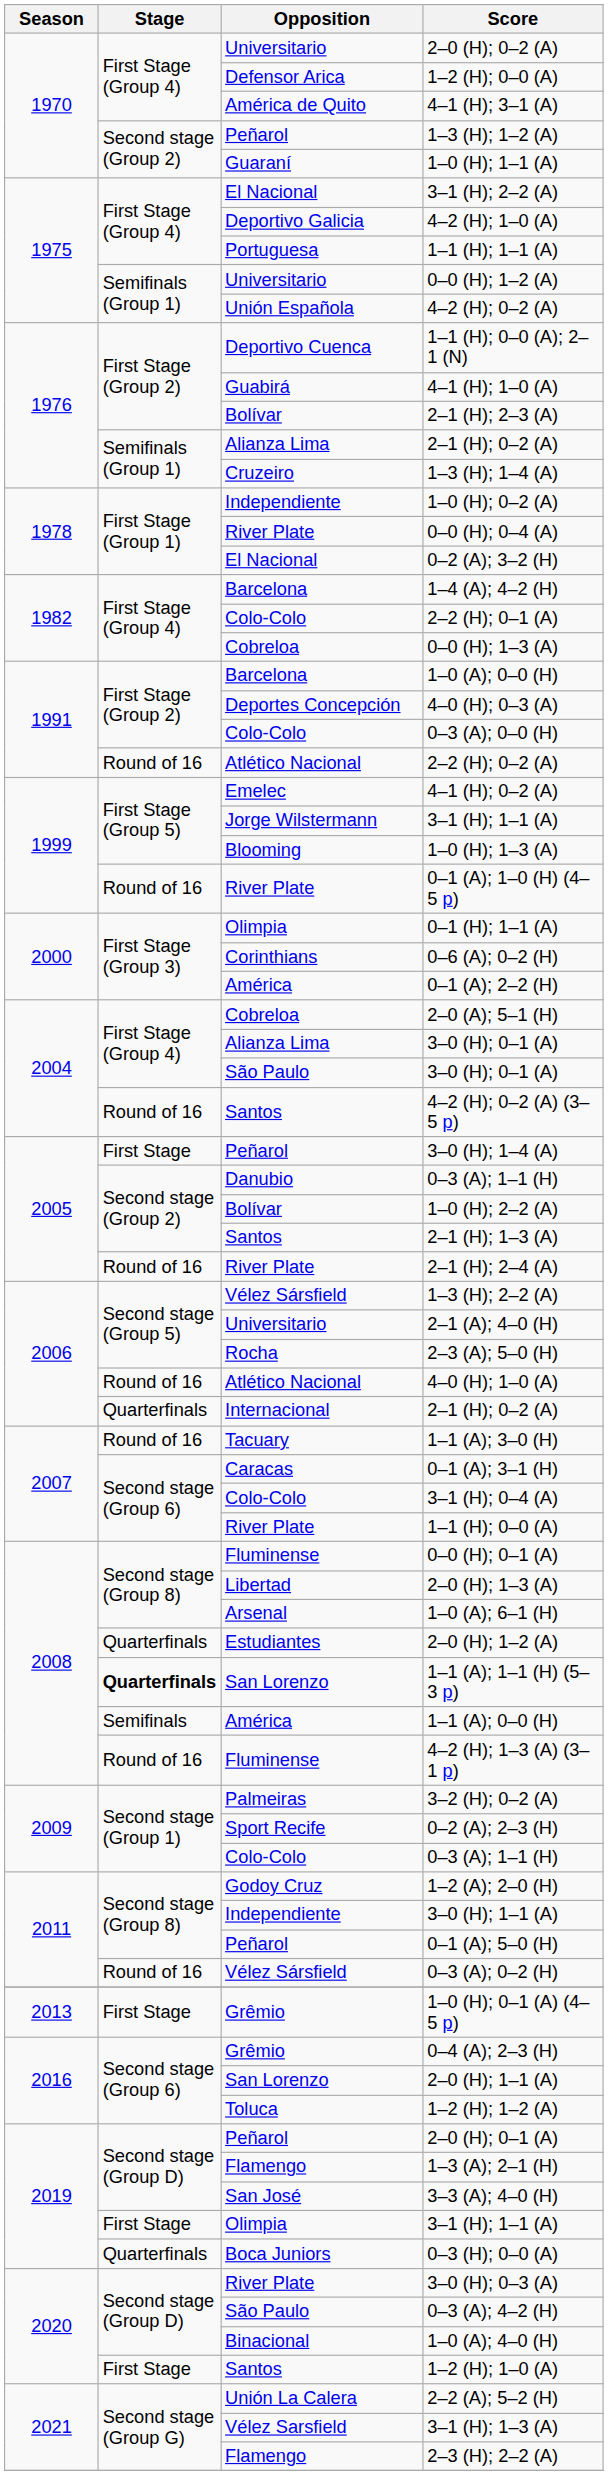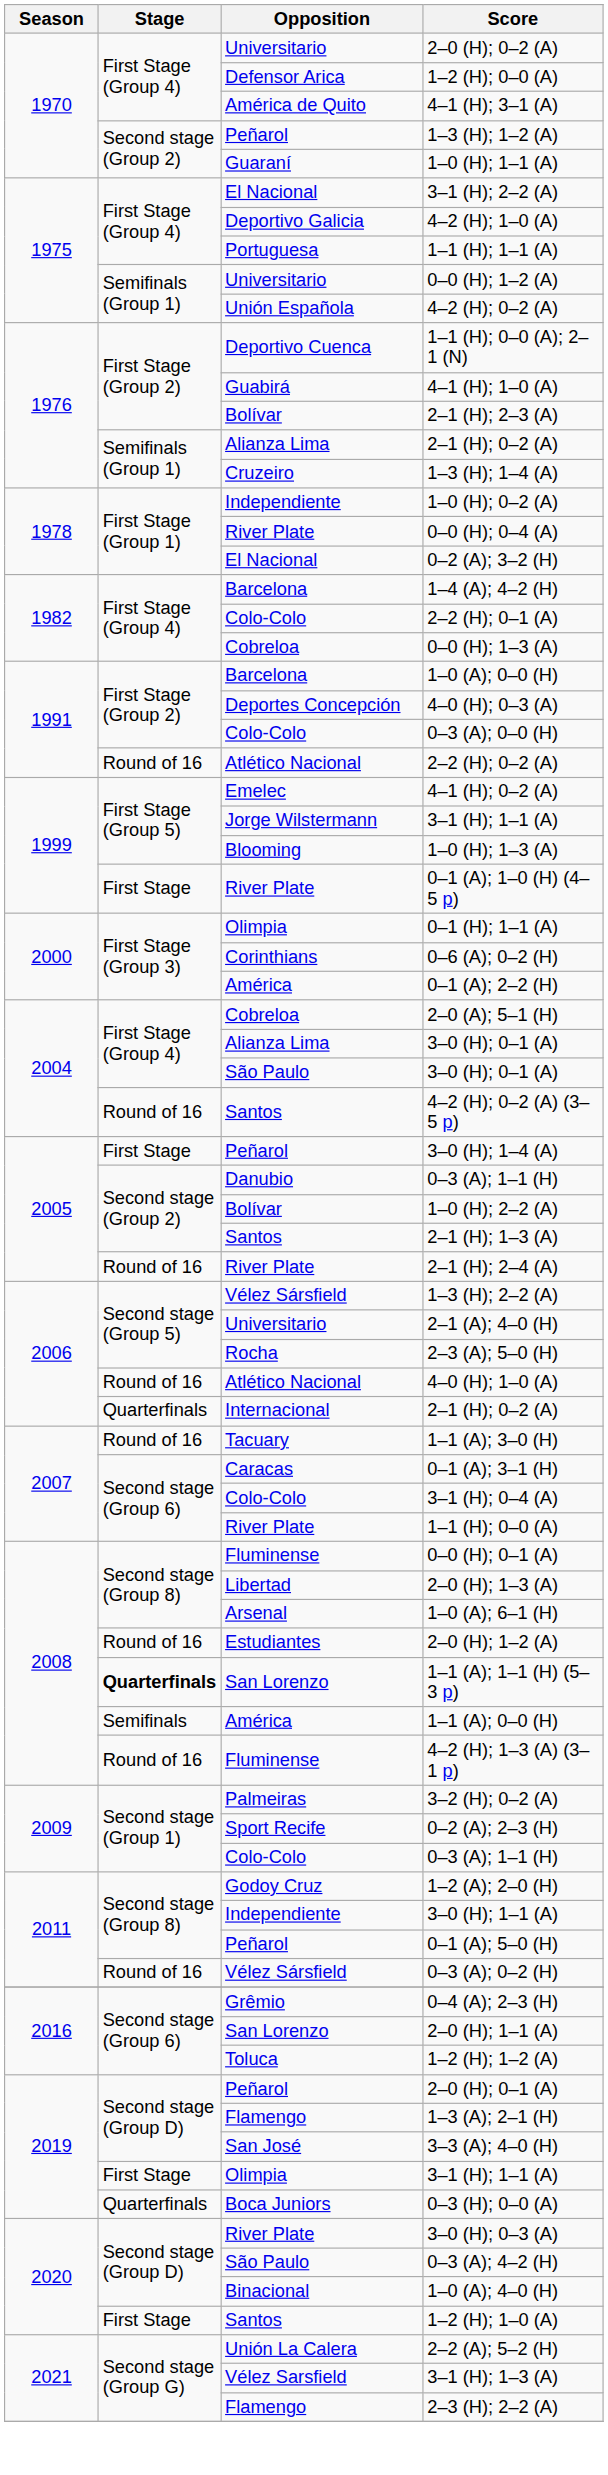 <table class="wikitable">
 <tr>
 <th width=75>Season</th>
 <th width=100>Stage</th>
 <th width=170>Opposition</th>
 <th width=150>Score</th>
 </tr>
 <tr>
 <td align=center rowspan=5><a href='#'>1970</a></td>
 <td rowspan=3>First Stage<br>(Group 4)</td>
 <td> <a href='#'>Universitario</a></td>
 <td>2–0 (H); 0–2 (A)</td>
 </tr>
 <tr>
 <td> <a href='#'>Defensor Arica</a></td>
 <td>1–2 (H); 0–0 (A)</td>
 </tr>
 <tr>
 <td> <a href='#'>América de Quito</a></td>
 <td>4–1 (H); 3–1 (A)</td>
 </tr>
 <tr>
 <td rowspan=2>Second stage<br>(Group 2)</td>
 <td> <a href='#'>Peñarol</a></td>
 <td>1–3 (H); 1–2 (A)</td>
 </tr>
 <tr>
 <td> <a href='#'>Guaraní</a></td>
 <td>1–0 (H); 1–1 (A)</td>
 </tr>
 <tr>
 <td align=center rowspan=5><a href='#'>1975</a></td>
 <td rowspan=3>First Stage<br>(Group 4)</td>
 <td> <a href='#'>El Nacional</a></td>
 <td>3–1 (H); 2–2 (A)</td>
 </tr>
 <tr>
 <td> <a href='#'>Deportivo Galicia</a></td>
 <td>4–2 (H); 1–0 (A)</td>
 </tr>
 <tr>
 <td> <a href='#'>Portuguesa</a></td>
 <td>1–1 (H); 1–1 (A)</td>
 </tr>
 <tr>
 <td rowspan=2>Semifinals<br>(Group 1)</td>
 <td> <a href='#'>Universitario</a></td>
 <td>0–0 (H); 1–2 (A)</td>
 </tr>
 <tr>
 <td> <a href='#'>Unión Española</a></td>
 <td>4–2 (H); 0–2 (A)</td>
 </tr>
 <tr>
 <td align=center rowspan=5><a href='#'>1976</a></td>
 <td rowspan=3>First Stage<br>(Group 2)</td>
 <td> <a href='#'>Deportivo Cuenca</a></td>
 <td>1–1 (H); 0–0 (A); 2–1 (N)</td>
 </tr>
 <tr>
 <td> <a href='#'>Guabirá</a></td>
 <td>4–1 (H); 1–0 (A)</td>
 </tr>
 <tr>
 <td> <a href='#'>Bolívar</a></td>
 <td>2–1 (H); 2–3 (A)</td>
 </tr>
 <tr>
 <td rowspan=2>Semifinals<br>(Group 1)</td>
 <td> <a href='#'>Alianza Lima</a></td>
 <td>2–1 (H); 0–2 (A)</td>
 </tr>
 <tr>
 <td> <a href='#'>Cruzeiro</a></td>
 <td>1–3 (H); 1–4 (A)</td>
 </tr>
 <tr>
 <td align=center rowspan=3><a href='#'>1978</a></td>
 <td rowspan=3>First Stage<br>(Group 1)</td>
 <td> <a href='#'>Independiente</a></td>
 <td>1–0 (H); 0–2 (A)</td>
 </tr>
 <tr>
 <td> <a href='#'>River Plate</a></td>
 <td>0–0 (H); 0–4 (A)</td>
 </tr>
 <tr>
 <td> <a href='#'>El Nacional</a></td>
 <td>0–2 (A); 3–2 (H)</td>
 </tr>
 <tr>
 <td align=center rowspan=3><a href='#'>1982</a></td>
 <td rowspan=3>First Stage<br>(Group 4)</td>
 <td> <a href='#'>Barcelona</a></td>
 <td>1–4 (A); 4–2 (H)</td>
 </tr>
 <tr>
 <td> <a href='#'>Colo-Colo</a></td>
 <td>2–2 (H); 0–1 (A)</td>
 </tr>
 <tr>
 <td> <a href='#'>Cobreloa</a></td>
 <td>0–0 (H); 1–3 (A)</td>
 </tr>
 <tr>
 <td align=center rowspan=4><a href='#'>1991</a></td>
 <td rowspan=3>First Stage<br>(Group 2)</td>
 <td> <a href='#'>Barcelona</a></td>
 <td>1–0 (A); 0–0 (H)</td>
 </tr>
 <tr>
 <td> <a href='#'>Deportes Concepción</a></td>
 <td>4–0 (H); 0–3 (A)</td>
 </tr>
 <tr>
 <td> <a href='#'>Colo-Colo</a></td>
 <td>0–3 (A); 0–0 (H)</td>
 </tr>
 <tr>
 <td>Round of 16</td>
 <td> <a href='#'>Atlético Nacional</a></td>
 <td>2–2 (H); 0–2 (A)</td>
 </tr>
 <tr>
 <td align=center rowspan=4><a href='#'>1999</a></td>
 <td rowspan=3>First Stage<br>(Group 5)</td>
 <td> <a href='#'>Emelec</a></td>
 <td>4–1 (H); 0–2 (A)</td>
 </tr>
 <tr>
 <td> <a href='#'>Jorge Wilstermann</a></td>
 <td>3–1 (H); 1–1 (A)</td>
 </tr>
 <tr>
 <td> <a href='#'>Blooming</a></td>
 <td>1–0 (H); 1–3 (A)</td>
 </tr>
 <tr>
-<td>Round of 16</td>
+<td>First Stage</td>
 <td> <a href='#'>River Plate</a></td>
 <td>0–1 (A); 1–0 (H) (4–5 <a href='#'>p</a>)</td>
 </tr>
 <tr>
 <td align=center rowspan=3><a href='#'>2000</a></td>
 <td rowspan=3>First Stage<br>(Group 3)</td>
 <td> <a href='#'>Olimpia</a></td>
 <td>0–1 (H); 1–1 (A)</td>
 </tr>
 <tr>
 <td> <a href='#'>Corinthians</a></td>
 <td>0–6 (A); 0–2 (H)</td>
 </tr>
 <tr>
 <td> <a href='#'>América</a></td>
 <td>0–1 (A); 2–2 (H)</td>
 </tr>
 <tr>
 <td align=center rowspan=4><a href='#'>2004</a></td>
 <td rowspan=3>First Stage<br>(Group 4)</td>
 <td> <a href='#'>Cobreloa</a></td>
 <td>2–0 (A); 5–1 (H)</td>
 </tr>
 <tr>
 <td> <a href='#'>Alianza Lima</a></td>
 <td>3–0 (H); 0–1 (A)</td>
 </tr>
 <tr>
 <td> <a href='#'>São Paulo</a></td>
 <td>3–0 (H); 0–1 (A)</td>
 </tr>
 <tr>
 <td>Round of 16</td>
 <td> <a href='#'>Santos</a></td>
 <td>4–2 (H); 0–2 (A) (3–5 <a href='#'>p</a>)</td>
 </tr>
 <tr>
 <td align=center rowspan=5><a href='#'>2005</a></td>
 <td>First Stage</td>
 <td> <a href='#'>Peñarol</a></td>
 <td>3–0 (H); 1–4 (A)</td>
 </tr>
 <tr>
 <td rowspan=3>Second stage<br>(Group 2)</td>
 <td> <a href='#'>Danubio</a></td>
 <td>0–3 (A); 1–1 (H)</td>
 </tr>
 <tr>
 <td> <a href='#'>Bolívar</a></td>
 <td>1–0 (H); 2–2 (A)</td>
 </tr>
 <tr>
 <td> <a href='#'>Santos</a></td>
 <td>2–1 (H); 1–3 (A)</td>
 </tr>
 <tr>
 <td>Round of 16</td>
 <td> <a href='#'>River Plate</a></td>
 <td>2–1 (H); 2–4 (A)</td>
 </tr>
 <tr>
 <td align=center rowspan=5><a href='#'>2006</a></td>
 <td rowspan=3>Second stage<br>(Group 5)</td>
 <td> <a href='#'>Vélez Sársfield</a></td>
 <td>1–3 (H); 2–2 (A)</td>
 </tr>
 <tr>
 <td> <a href='#'>Universitario</a></td>
 <td>2–1 (A); 4–0 (H)</td>
 </tr>
 <tr>
 <td> <a href='#'>Rocha</a></td>
 <td>2–3 (A); 5–0 (H)</td>
 </tr>
 <tr>
 <td>Round of 16</td>
 <td> <a href='#'>Atlético Nacional</a></td>
 <td>4–0 (H); 1–0 (A)</td>
 </tr>
 <tr>
 <td>Quarterfinals</td>
 <td> <a href='#'>Internacional</a></td>
 <td>2–1 (H); 0–2 (A)</td>
 </tr>
 <tr>
 <td align=center rowspan=4><a href='#'>2007</a></td>
 <td>Round of 16</td>
 <td> <a href='#'>Tacuary</a></td>
 <td>1–1 (A); 3–0 (H)</td>
 </tr>
 <tr>
 <td rowspan=3>Second stage<br>(Group 6)</td>
 <td> <a href='#'>Caracas</a></td>
 <td>0–1 (A); 3–1 (H)</td>
 </tr>
 <tr>
 <td> <a href='#'>Colo-Colo</a></td>
 <td>3–1 (H); 0–4 (A)</td>
 </tr>
 <tr>
 <td> <a href='#'>River Plate</a></td>
 <td>1–1 (H); 0–0 (A)</td>
 </tr>
 <tr>
 <td align=center rowspan=7><a href='#'>2008</a></td>
 <td rowspan=3>Second stage<br>(Group 8)</td>
 <td> <a href='#'>Fluminense</a></td>
 <td>0–0 (H); 0–1 (A)</td>
 </tr>
 <tr>
 <td> <a href='#'>Libertad</a></td>
 <td>2–0 (H); 1–3 (A)</td>
 </tr>
 <tr>
 <td> <a href='#'>Arsenal</a></td>
 <td>1–0 (A); 6–1 (H)</td>
 </tr>
 <tr>
-<td>Quarterfinals</td>
+<td>Round of 16</td>
 <td> <a href='#'>Estudiantes</a></td>
 <td>2–0 (H); 1–2 (A)</td>
 </tr>
 <tr>
 <td><strong>Quarterfinals</strong></td>
 <td> <a href='#'>San Lorenzo</a></td>
 <td>1–1 (A); 1–1 (H) (5–3 <a href='#'>p</a>)</td>
 </tr>
 <tr>
 <td>Semifinals</td>
 <td> <a href='#'>América</a></td>
 <td>1–1 (A); 0–0 (H)</td>
 </tr>
 <tr>
 <td>Round of 16</td>
 <td> <a href='#'>Fluminense</a></td>
 <td>4–2 (H); 1–3 (A) (3–1 <a href='#'>p</a>)</td>
 </tr>
 <tr>
 <td align=center rowspan=3><a href='#'>2009</a></td>
 <td rowspan=3>Second stage<br>(Group 1)</td>
 <td> <a href='#'>Palmeiras</a></td>
 <td>3–2 (H); 0–2 (A)</td>
 </tr>
 <tr>
 <td> <a href='#'>Sport Recife</a></td>
 <td>0–2 (A); 2–3 (H)</td>
 </tr>
 <tr>
 <td> <a href='#'>Colo-Colo</a></td>
 <td>0–3 (A); 1–1 (H)</td>
 </tr>
 <tr>
 <td align=center rowspan=4><a href='#'>2011</a></td>
 <td rowspan=3>Second stage<br>(Group 8)</td>
 <td> <a href='#'>Godoy Cruz</a></td>
 <td>1–2 (A); 2–0 (H)</td>
 </tr>
 <tr>
 <td> <a href='#'>Independiente</a></td>
 <td>3–0 (H); 1–1 (A)</td>
 </tr>
 <tr>
 <td> <a href='#'>Peñarol</a></td>
 <td>0–1 (A); 5–0 (H)</td>
 </tr>
 <tr>
 <td>Round of 16</td>
 <td> <a href='#'>Vélez Sársfield</a></td>
 <td>0–3 (A); 0–2 (H)</td>
 </tr>
 <tr>
-</tr>
-<tr>
-<td align=center rowspan=1><a href='#'>2013</a></td>
-<td rowspan=1>First Stage</td>
-<td> <a href='#'>Grêmio</a></td>
-<td>1–0 (H); 0–1 (A) (4–5 <a href='#'>p</a>)</td>
 </tr>
 <tr>
 <td align=center rowspan=3><a href='#'>2016</a></td>
 <td rowspan=3>Second stage<br>(Group 6)</td>
 <td> <a href='#'>Grêmio</a></td>
 <td>0–4 (A); 2–3 (H)</td>
 </tr>
 <tr>
 <td> <a href='#'>San Lorenzo</a></td>
 <td>2–0 (H); 1–1 (A)</td>
 </tr>
 <tr>
 <td> <a href='#'>Toluca</a></td>
 <td>1–2 (H); 1–2 (A)</td>
 </tr>
 <tr>
 <td align=center rowspan=5><a href='#'>2019</a></td>
 <td rowspan=3>Second stage<br>(Group D)</td>
 <td> <a href='#'>Peñarol</a></td>
 <td>2–0 (H); 0–1 (A)</td>
 </tr>
 <tr>
 <td> <a href='#'>Flamengo</a></td>
 <td>1–3 (A); 2–1 (H)</td>
 </tr>
 <tr>
 <td> <a href='#'>San José</a></td>
 <td>3–3 (A); 4–0 (H)</td>
 </tr>
 <tr>
 <td>First Stage</td>
 <td> <a href='#'>Olimpia</a></td>
 <td>3–1 (H); 1–1 (A)</td>
 </tr>
 <tr>
 <td>Quarterfinals</td>
 <td> <a href='#'>Boca Juniors</a></td>
 <td>0–3 (H); 0–0 (A)</td>
 </tr>
 <tr>
 <td align=center rowspan=4><a href='#'>2020</a></td>
 <td rowspan=3>Second stage<br>(Group D)</td>
 <td> <a href='#'>River Plate</a></td>
 <td>3–0 (H); 0–3 (A)</td>
 </tr>
 <tr>
 <td> <a href='#'>São Paulo</a></td>
 <td>0–3 (A); 4–2 (H)</td>
 </tr>
 <tr>
 <td> <a href='#'>Binacional</a></td>
 <td>1–0 (A); 4–0 (H)</td>
 </tr>
 <tr>
 <td>First Stage</td>
 <td> <a href='#'>Santos</a></td>
 <td>1–2 (H); 1–0 (A)</td>
 </tr>
 <tr>
 <td align=center rowspan=3><a href='#'>2021</a></td>
 <td rowspan=3>Second stage<br>(Group G)</td>
 <td> <a href='#'>Unión La Calera</a></td>
 <td>2–2 (A); 5–2 (H)</td>
 </tr>
 <tr>
 <td> <a href='#'>Vélez Sarsfield</a></td>
 <td>3–1 (H); 1–3 (A)</td>
 </tr>
 <tr>
 <td> <a href='#'>Flamengo</a></td>
 <td>2–3 (H); 2–2 (A)</td>
 </tr>
 <tr>
 </tr>
 </table>
